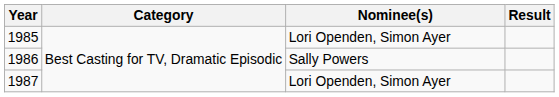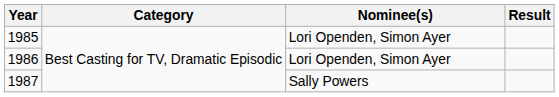 <table class="wikitable" style="font-size: 95%">
 <tr>
 <th>Year</th>
 <th>Category</th>
 <th style="width:40%;">Nominee(s)</th>
 <th>Result</th>
 </tr>
 <tr>
 <td>1985</td>
 <td rowspan=3>Best Casting for TV, Dramatic Episodic</td>
 <td>Lori Openden, Simon Ayer</td>
 <td></td>
 </tr>
 <tr>
 <td>1986</td>
-<td>Sally Powers</td>
+<td>Lori Openden, Simon Ayer</td>
 <td></td>
 </tr>
 <tr>
 <td>1987</td>
-<td>Lori Openden, Simon Ayer</td>
+<td>Sally Powers</td>
 <td></td>
 </tr>
 </table>
